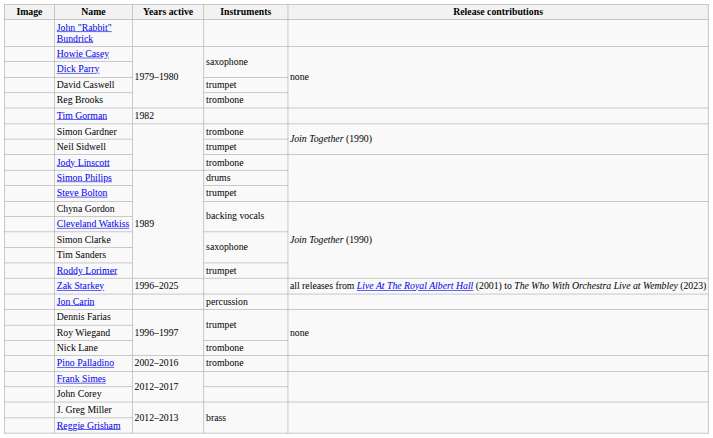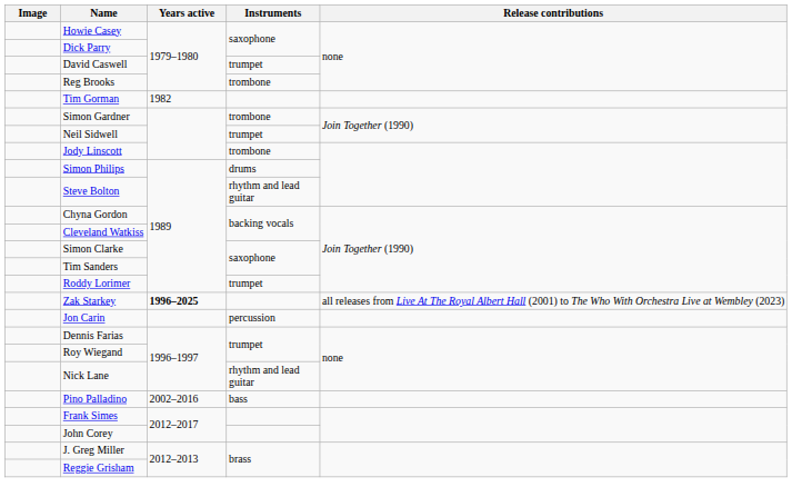 <table class="wikitable">
 <tr>
 <th width="75">Image</th>
 <th width="120">Name</th>
 <th width="110">Years active</th>
 <th width="130">Instruments</th>
 <th>Release contributions</th>
-</tr>
-<tr>
-<td></td>
-<td><a href='#'>John "Rabbit" Bundrick</a></td>
-<td></td>
-<td></td>
-<td></td>
 </tr>
 <tr>
 <td></td>
 <td><a href='#'>Howie Casey</a></td>
 <td rowspan="4">1979–1980</td>
 <td rowspan="2">saxophone</td>
 <td rowspan="4">none</td>
 </tr>
 <tr>
 <td></td>
 <td><a href='#'>Dick Parry</a></td>
 </tr>
 <tr>
 <td></td>
 <td>David Caswell</td>
 <td>trumpet</td>
 </tr>
 <tr>
 <td></td>
 <td>Reg Brooks</td>
 <td>trombone</td>
 </tr>
 <tr>
 <td></td>
 <td><a href='#'>Tim Gorman</a></td>
 <td>1982</td>
 <td></td>
 <td></td>
 </tr>
 <tr>
 <td></td>
 <td>Simon Gardner</td>
 <td rowspan="3"></td>
 <td>trombone</td>
 <td rowspan="2"><em>Join Together</em> (1990)</td>
 </tr>
 <tr>
 <td></td>
 <td>Neil Sidwell</td>
 <td>trumpet</td>
 </tr>
 <tr>
 <td></td>
 <td><a href='#'>Jody Linscott</a></td>
 <td>trombone</td>
 <td rowspan="3"></td>
 </tr>
 <tr>
 <td></td>
 <td><a href='#'>Simon Philips</a></td>
 <td rowspan="7">1989</td>
 <td>drums</td>
 </tr>
 <tr>
 <td></td>
 <td><a href='#'>Steve Bolton</a></td>
-<td>trumpet</td>
+<td>rhythm and lead guitar</td>
 </tr>
 <tr>
 <td></td>
 <td>Chyna Gordon</td>
 <td rowspan="2">backing vocals</td>
 <td rowspan="5"><em>Join Together</em> (1990)</td>
 </tr>
 <tr>
 <td></td>
 <td><a href='#'>Cleveland Watkiss</a></td>
 </tr>
 <tr>
 <td></td>
 <td>Simon Clarke</td>
 <td rowspan="2">saxophone</td>
 </tr>
 <tr>
 <td></td>
 <td>Tim Sanders</td>
 </tr>
 <tr>
 <td></td>
 <td><a href='#'>Roddy Lorimer</a></td>
 <td>trumpet</td>
 </tr>
 <tr>
 <td></td>
 <td><a href='#'>Zak Starkey</a></td>
-<td>1996–2025</td>
+<td><strong>1996–2025</strong></td>
 <td></td>
 <td>all releases from <em><a href='#'>Live At The Royal Albert Hall</a></em> (2001) to <em>The Who With Orchestra Live at Wembley</em> (2023)</td>
 </tr>
 <tr>
 <td></td>
 <td><a href='#'>Jon Carin</a></td>
 <td></td>
 <td>percussion</td>
 <td></td>
 </tr>
 <tr>
 <td></td>
 <td>Dennis Farias</td>
 <td rowspan="3">1996–1997</td>
 <td rowspan="2">trumpet</td>
 <td rowspan="3">none</td>
 </tr>
 <tr>
 <td></td>
 <td>Roy Wiegand</td>
 </tr>
 <tr>
 <td></td>
 <td>Nick Lane</td>
-<td>trombone</td>
+<td>rhythm and lead guitar</td>
 </tr>
 <tr>
 <td></td>
 <td><a href='#'>Pino Palladino</a></td>
 <td>2002–2016</td>
-<td>trombone</td>
+<td>bass</td>
 <td></td>
 </tr>
 <tr>
 <td></td>
 <td><a href='#'>Frank Simes</a></td>
 <td rowspan="2">2012–2017</td>
 <td></td>
 <td rowspan="2"></td>
 </tr>
 <tr>
 <td></td>
 <td>John Corey</td>
 <td></td>
 </tr>
 <tr>
 <td></td>
 <td>J. Greg Miller</td>
 <td rowspan="2">2012–2013</td>
 <td rowspan="2">brass</td>
 <td rowspan="2"></td>
 </tr>
 <tr>
 <td></td>
 <td><a href='#'>Reggie Grisham</a></td>
 </tr>
 </table>
